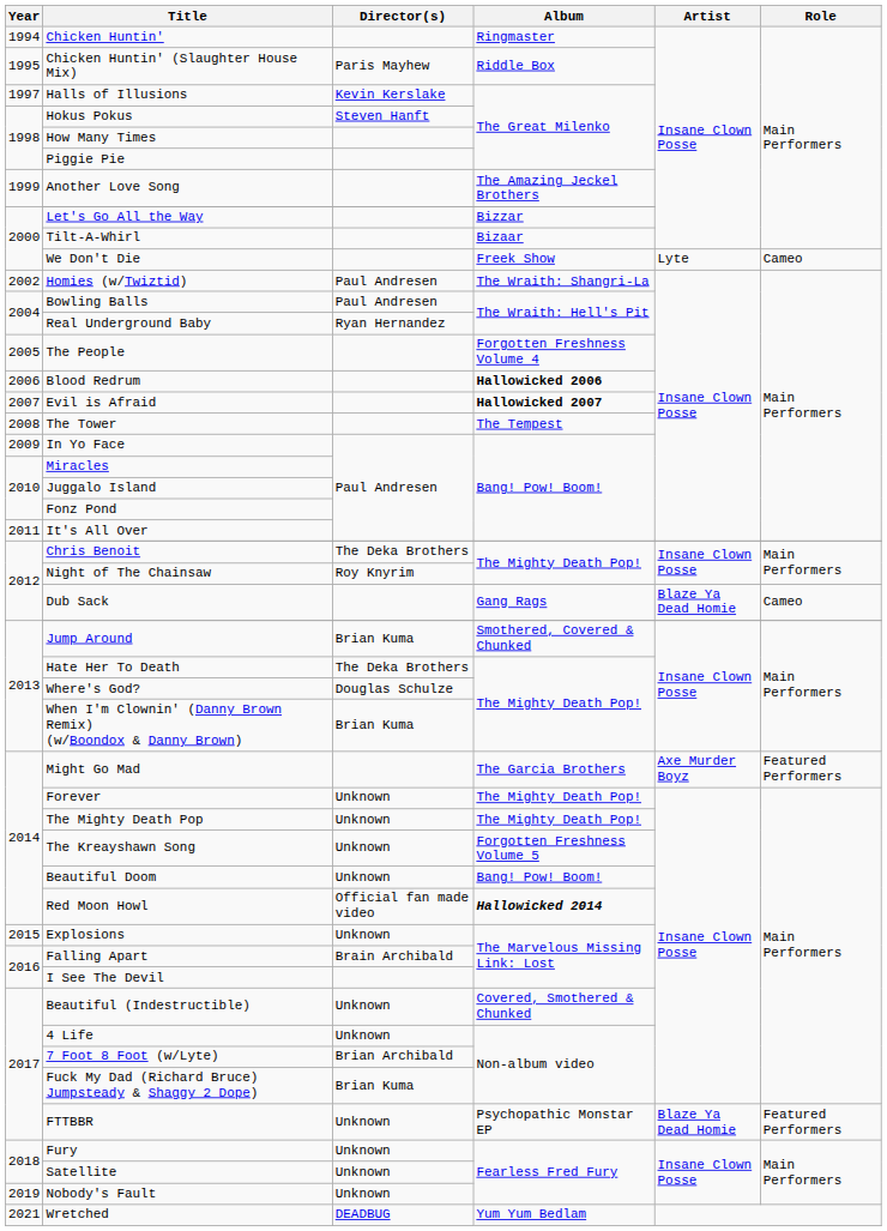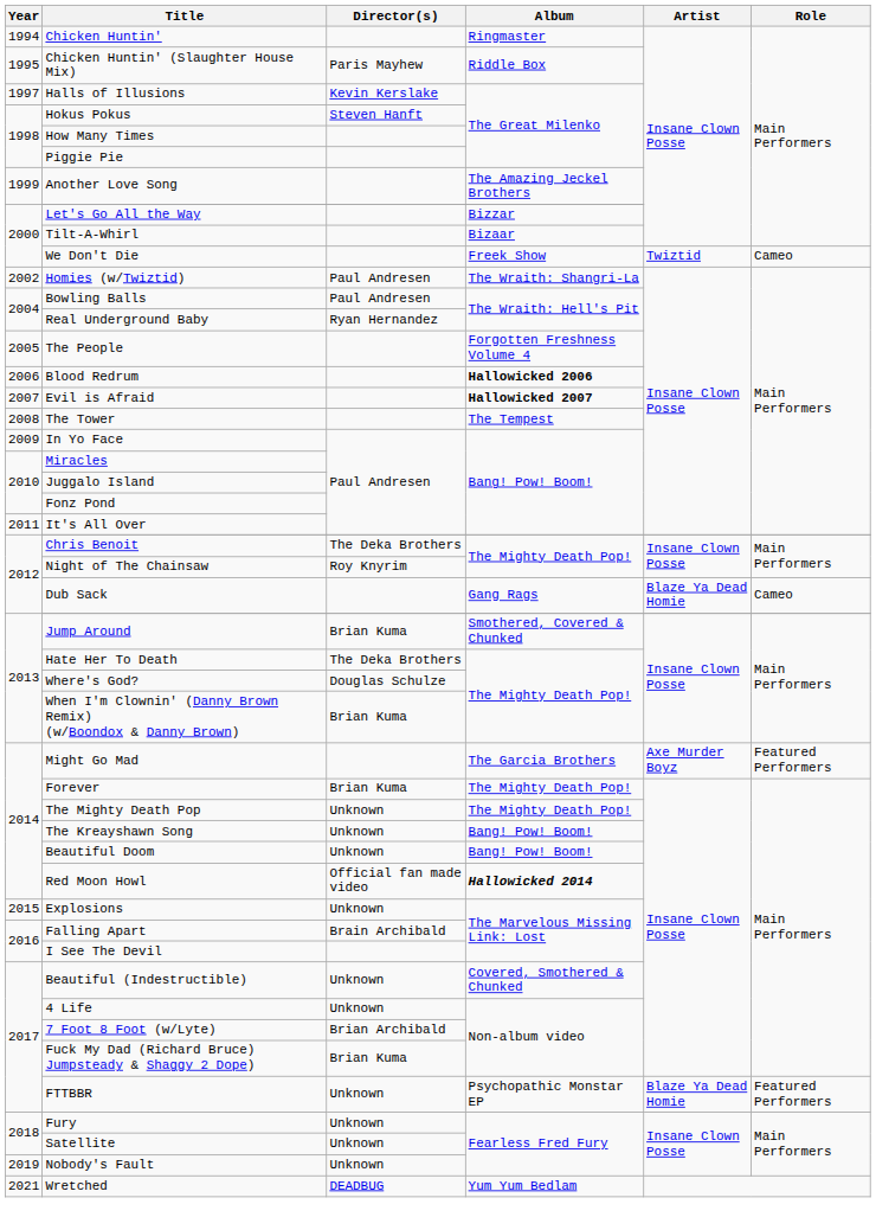 <table class="wikitable" border="1">
 <tr>
 <th>Year</th>
 <th>Title</th>
 <th>Director(s)</th>
 <th>Album</th>
 <th>Artist</th>
 <th>Role</th>
 </tr>
 <tr>
 <td>1994</td>
 <td><a href='#'>Chicken Huntin'</a></td>
 <td></td>
 <td><a href='#'>Ringmaster</a></td>
 <td rowspan="10"><a href='#'>Insane Clown Posse</a></td>
 <td rowspan="10">Main Performers</td>
 </tr>
 <tr>
 <td>1995</td>
 <td>Chicken Huntin' (Slaughter House Mix)</td>
 <td>Paris Mayhew</td>
 <td><a href='#'>Riddle Box</a></td>
 </tr>
 <tr>
 <td>1997</td>
 <td>Halls of Illusions</td>
 <td><a href='#'>Kevin Kerslake</a></td>
 <td rowspan="4"><a href='#'>The Great Milenko</a></td>
 </tr>
 <tr>
 <td rowspan="3">1998</td>
 <td>Hokus Pokus</td>
 <td><a href='#'>Steven Hanft</a></td>
 </tr>
 <tr>
 <td>How Many Times</td>
 <td></td>
 </tr>
 <tr>
 <td>Piggie Pie</td>
 <td></td>
 </tr>
 <tr>
 <td>1999</td>
 <td>Another Love Song</td>
 <td></td>
 <td><a href='#'>The Amazing Jeckel Brothers</a></td>
 </tr>
 <tr>
 <td rowspan="4">2000</td>
 </tr>
 <tr>
 <td><a href='#'>Let's Go All the Way</a></td>
 <td></td>
 <td><a href='#'>Bizzar</a></td>
 </tr>
 <tr>
 <td>Tilt-A-Whirl</td>
 <td></td>
 <td><a href='#'>Bizaar</a></td>
 </tr>
 <tr>
 <td>We Don't Die</td>
 <td></td>
 <td><a href='#'>Freek Show</a></td>
-<td>Lyte</td>
+<td><a href='#'>Twiztid</a></td>
 <td>Cameo</td>
 </tr>
 <tr>
 <td>2002</td>
 <td><a href='#'>Homies</a> (w/<a href='#'>Twiztid</a>)</td>
 <td>Paul Andresen</td>
 <td><a href='#'>The Wraith: Shangri-La</a></td>
 <td rowspan="12"><a href='#'>Insane Clown Posse</a></td>
 <td rowspan="12">Main Performers</td>
 </tr>
 <tr>
 <td rowspan="2">2004</td>
 <td>Bowling Balls</td>
 <td>Paul Andresen</td>
 <td rowspan="2"><a href='#'>The Wraith: Hell's Pit</a></td>
 </tr>
 <tr>
 <td>Real Underground Baby</td>
 <td>Ryan Hernandez</td>
 </tr>
 <tr>
 <td>2005</td>
 <td>The People</td>
 <td></td>
 <td><a href='#'>Forgotten Freshness Volume 4</a></td>
 </tr>
 <tr>
 <td>2006</td>
 <td>Blood Redrum</td>
 <td></td>
 <td><strong>Hallowicked 2006</strong></td>
 </tr>
 <tr>
 <td>2007</td>
 <td>Evil is Afraid</td>
 <td></td>
 <td><strong>Hallowicked 2007</strong></td>
 </tr>
 <tr>
 <td>2008</td>
 <td>The Tower</td>
 <td></td>
 <td><a href='#'>The Tempest</a></td>
 </tr>
 <tr>
 <td>2009</td>
 <td>In Yo Face</td>
 <td rowspan="5">Paul Andresen</td>
 <td rowspan="5"><a href='#'>Bang! Pow! Boom!</a></td>
 </tr>
 <tr>
 <td rowspan="3">2010</td>
 <td><a href='#'>Miracles</a></td>
 </tr>
 <tr>
 <td>Juggalo Island</td>
 </tr>
 <tr>
 <td>Fonz Pond</td>
 </tr>
 <tr>
 <td rowspan="1">2011</td>
 <td>It's All Over</td>
 </tr>
 <tr>
 <td rowspan="4">2012</td>
 </tr>
 <tr>
 <td><a href='#'>Chris Benoit</a></td>
 <td>The Deka Brothers</td>
 <td rowspan="2"><a href='#'>The Mighty Death Pop!</a></td>
 <td rowspan="2"><a href='#'>Insane Clown Posse</a></td>
 <td rowspan="2">Main Performers</td>
 </tr>
 <tr>
 <td>Night of The Chainsaw</td>
 <td>Roy Knyrim</td>
 </tr>
 <tr>
 <td>Dub Sack</td>
 <td></td>
 <td><a href='#'>Gang Rags</a></td>
 <td><a href='#'>Blaze Ya Dead Homie</a></td>
 <td>Cameo</td>
 </tr>
 <tr>
 <td rowspan="5">2013</td>
 </tr>
 <tr>
 <td><a href='#'>Jump Around</a></td>
 <td>Brian Kuma</td>
 <td><a href='#'>Smothered, Covered & Chunked</a></td>
 <td rowspan="4"><a href='#'>Insane Clown Posse</a></td>
 <td rowspan="4">Main Performers</td>
 </tr>
 <tr>
 <td>Hate Her To Death</td>
 <td>The Deka Brothers</td>
 <td rowspan="3"><a href='#'>The Mighty Death Pop!</a></td>
 </tr>
 <tr>
 <td>Where's God?</td>
 <td>Douglas Schulze</td>
 </tr>
 <tr>
 <td>When I'm Clownin' (<a href='#'>Danny Brown</a> Remix)<br>(w/<a href='#'>Boondox</a> & <a href='#'>Danny Brown</a>)</td>
 <td>Brian Kuma</td>
 </tr>
 <tr>
 <td rowspan="6">2014</td>
 <td>Might Go Mad</td>
 <td></td>
 <td><a href='#'>The Garcia Brothers</a></td>
 <td><a href='#'>Axe Murder Boyz</a></td>
 <td>Featured Performers</td>
 </tr>
 <tr>
 <td>Forever</td>
-<td>Unknown</td>
+<td>Brian Kuma</td>
 <td><a href='#'>The Mighty Death Pop!</a></td>
 <td rowspan="12"><a href='#'>Insane Clown Posse</a></td>
 <td rowspan="12">Main Performers</td>
 </tr>
 <tr>
 <td>The Mighty Death Pop</td>
 <td>Unknown</td>
 <td><a href='#'>The Mighty Death Pop!</a></td>
 </tr>
 <tr>
 <td>The Kreayshawn Song</td>
 <td>Unknown</td>
-<td><a href='#'>Forgotten Freshness Volume 5</a></td>
+<td><a href='#'>Bang! Pow! Boom!</a></td>
 </tr>
 <tr>
 <td>Beautiful Doom</td>
 <td>Unknown</td>
 <td><a href='#'>Bang! Pow! Boom!</a></td>
 </tr>
 <tr>
 <td>Red Moon Howl</td>
 <td>Official fan made video</td>
 <td><strong><em>Hallowicked 2014</em></strong></td>
 </tr>
 <tr>
 <td>2015</td>
 <td>Explosions</td>
 <td>Unknown</td>
 <td rowspan="3"><a href='#'>The Marvelous Missing Link: Lost</a></td>
 </tr>
 <tr>
 <td rowspan="2">2016</td>
 <td>Falling Apart</td>
 <td>Brain Archibald</td>
 </tr>
 <tr>
 <td>I See The Devil</td>
 <td></td>
 </tr>
 <tr>
 <td rowspan="5">2017</td>
 <td>Beautiful (Indestructible)</td>
 <td>Unknown</td>
 <td><a href='#'>Covered, Smothered & Chunked</a></td>
 </tr>
 <tr>
 <td>4 Life</td>
 <td>Unknown</td>
 <td rowspan="3">Non-album video</td>
 </tr>
 <tr>
 <td><a href='#'>7 Foot 8 Foot</a> (w/Lyte)</td>
 <td>Brian Archibald</td>
 </tr>
 <tr>
 <td>Fuck My Dad (Richard Bruce) <a href='#'>Jumpsteady</a> & <a href='#'>Shaggy 2 Dope</a>)</td>
 <td>Brian Kuma</td>
 </tr>
 <tr>
 <td>FTTBBR</td>
 <td>Unknown</td>
 <td>Psychopathic Monstar EP</td>
 <td><a href='#'>Blaze Ya Dead Homie</a></td>
 <td>Featured Performers</td>
 </tr>
 <tr>
 <td rowspan="2">2018</td>
 <td>Fury</td>
 <td>Unknown</td>
 <td rowspan="3"><a href='#'>Fearless Fred Fury</a></td>
 <td rowspan="3"><a href='#'>Insane Clown Posse</a></td>
 <td rowspan="3">Main Performers</td>
 </tr>
 <tr>
 <td>Satellite</td>
 <td>Unknown</td>
 </tr>
 <tr>
 <td>2019</td>
 <td>Nobody's Fault</td>
 <td>Unknown</td>
 </tr>
 <tr>
 <td>2021</td>
 <td>Wretched</td>
 <td rowspan="3"><a href='#'>DEADBUG</a></td>
 <td rowspan="3"><a href='#'>Yum Yum Bedlam</a></td>
 </tr>
 </table>
